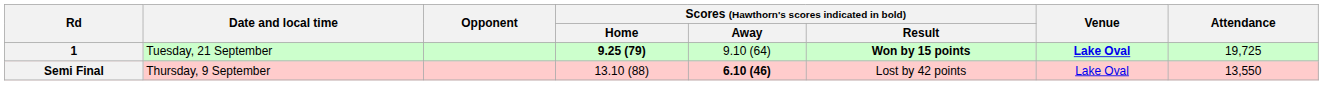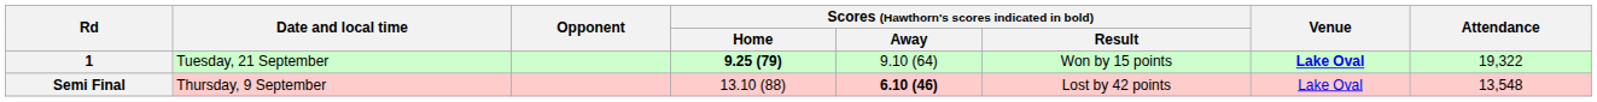 <table class="wikitable" style="font-size:90%; text-align:center; width: 100%; margin-left: auto; margin-right: auto">
 <tr>
 <th rowspan="2">Rd</th>
 <th rowspan="2">Date and local time</th>
 <th rowspan="2">Opponent</th>
 <th colspan="3">Scores <small>(Hawthorn's scores indicated in bold)</small></th>
 <th rowspan="2">Venue</th>
 <th rowspan="2">Attendance</th>
 </tr>
 <tr>
 <th>Home</th>
 <th>Away</th>
 <th>Result</th>
 </tr>
 <tr style="background:#cfc">
 <th>1</th>
 <td align=left>Tuesday, 21 September</td>
 <td align=left></td>
 <td><strong>9.25 (79)</strong></td>
 <td>9.10 (64)</td>
-<td><strong>Won by 15 points</strong></td>
+<td>Won by 15 points</td>
 <td><strong><a href='#'>Lake Oval</a></strong></td>
-<td>19,725</td>
+<td>19,322</td>
 </tr>
 <tr style="background:#fcc;">
 <th>Semi Final</th>
 <td align=left>Thursday, 9 September</td>
 <td align=left></td>
 <td>13.10 (88)</td>
 <td><strong>6.10 (46)</strong></td>
 <td>Lost by 42 points</td>
 <td><a href='#'>Lake Oval</a></td>
-<td>13,550</td>
+<td>13,548</td>
 </tr>
 </table>
